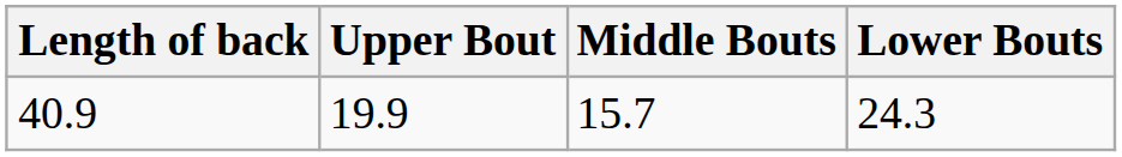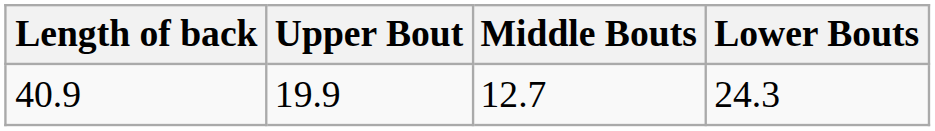 <table class="wikitable" style="Margin:auto">
 <tr>
 <th>Length of back</th>
 <th>Upper Bout</th>
 <th>Middle Bouts</th>
 <th>Lower Bouts</th>
 </tr>
 <tr>
 <td>40.9</td>
 <td>19.9</td>
-<td>15.7</td>
+<td>12.7</td>
 <td>24.3</td>
 </tr>
 </table>
